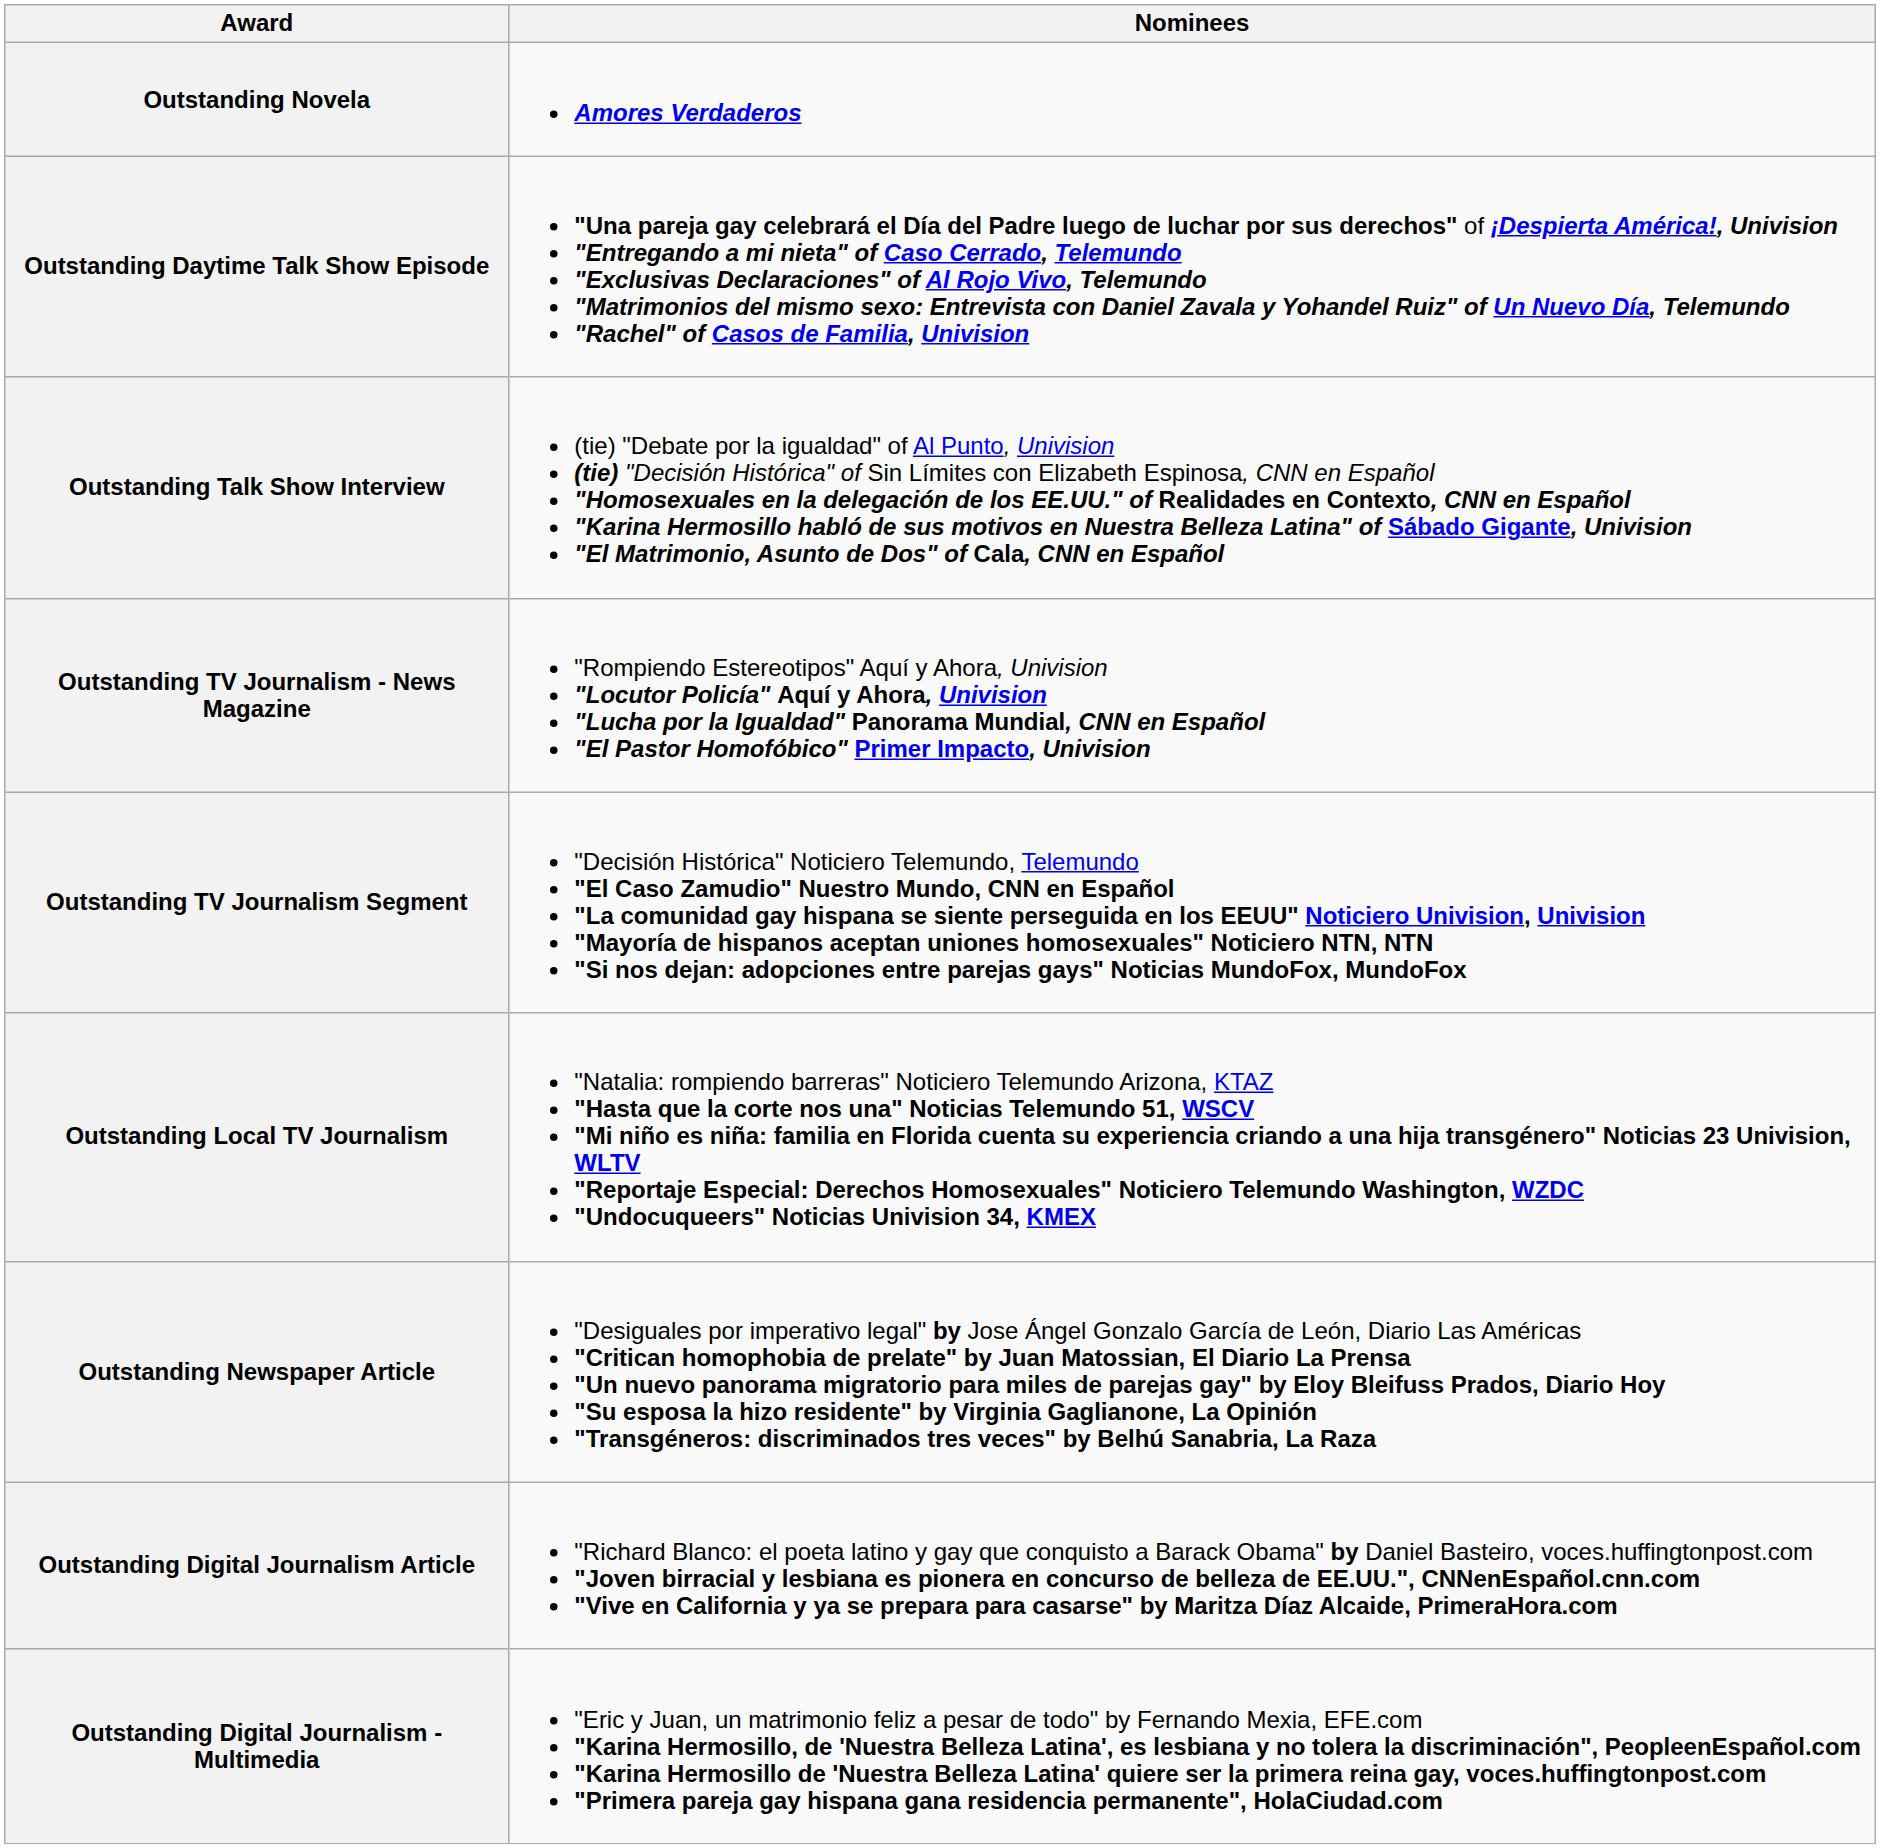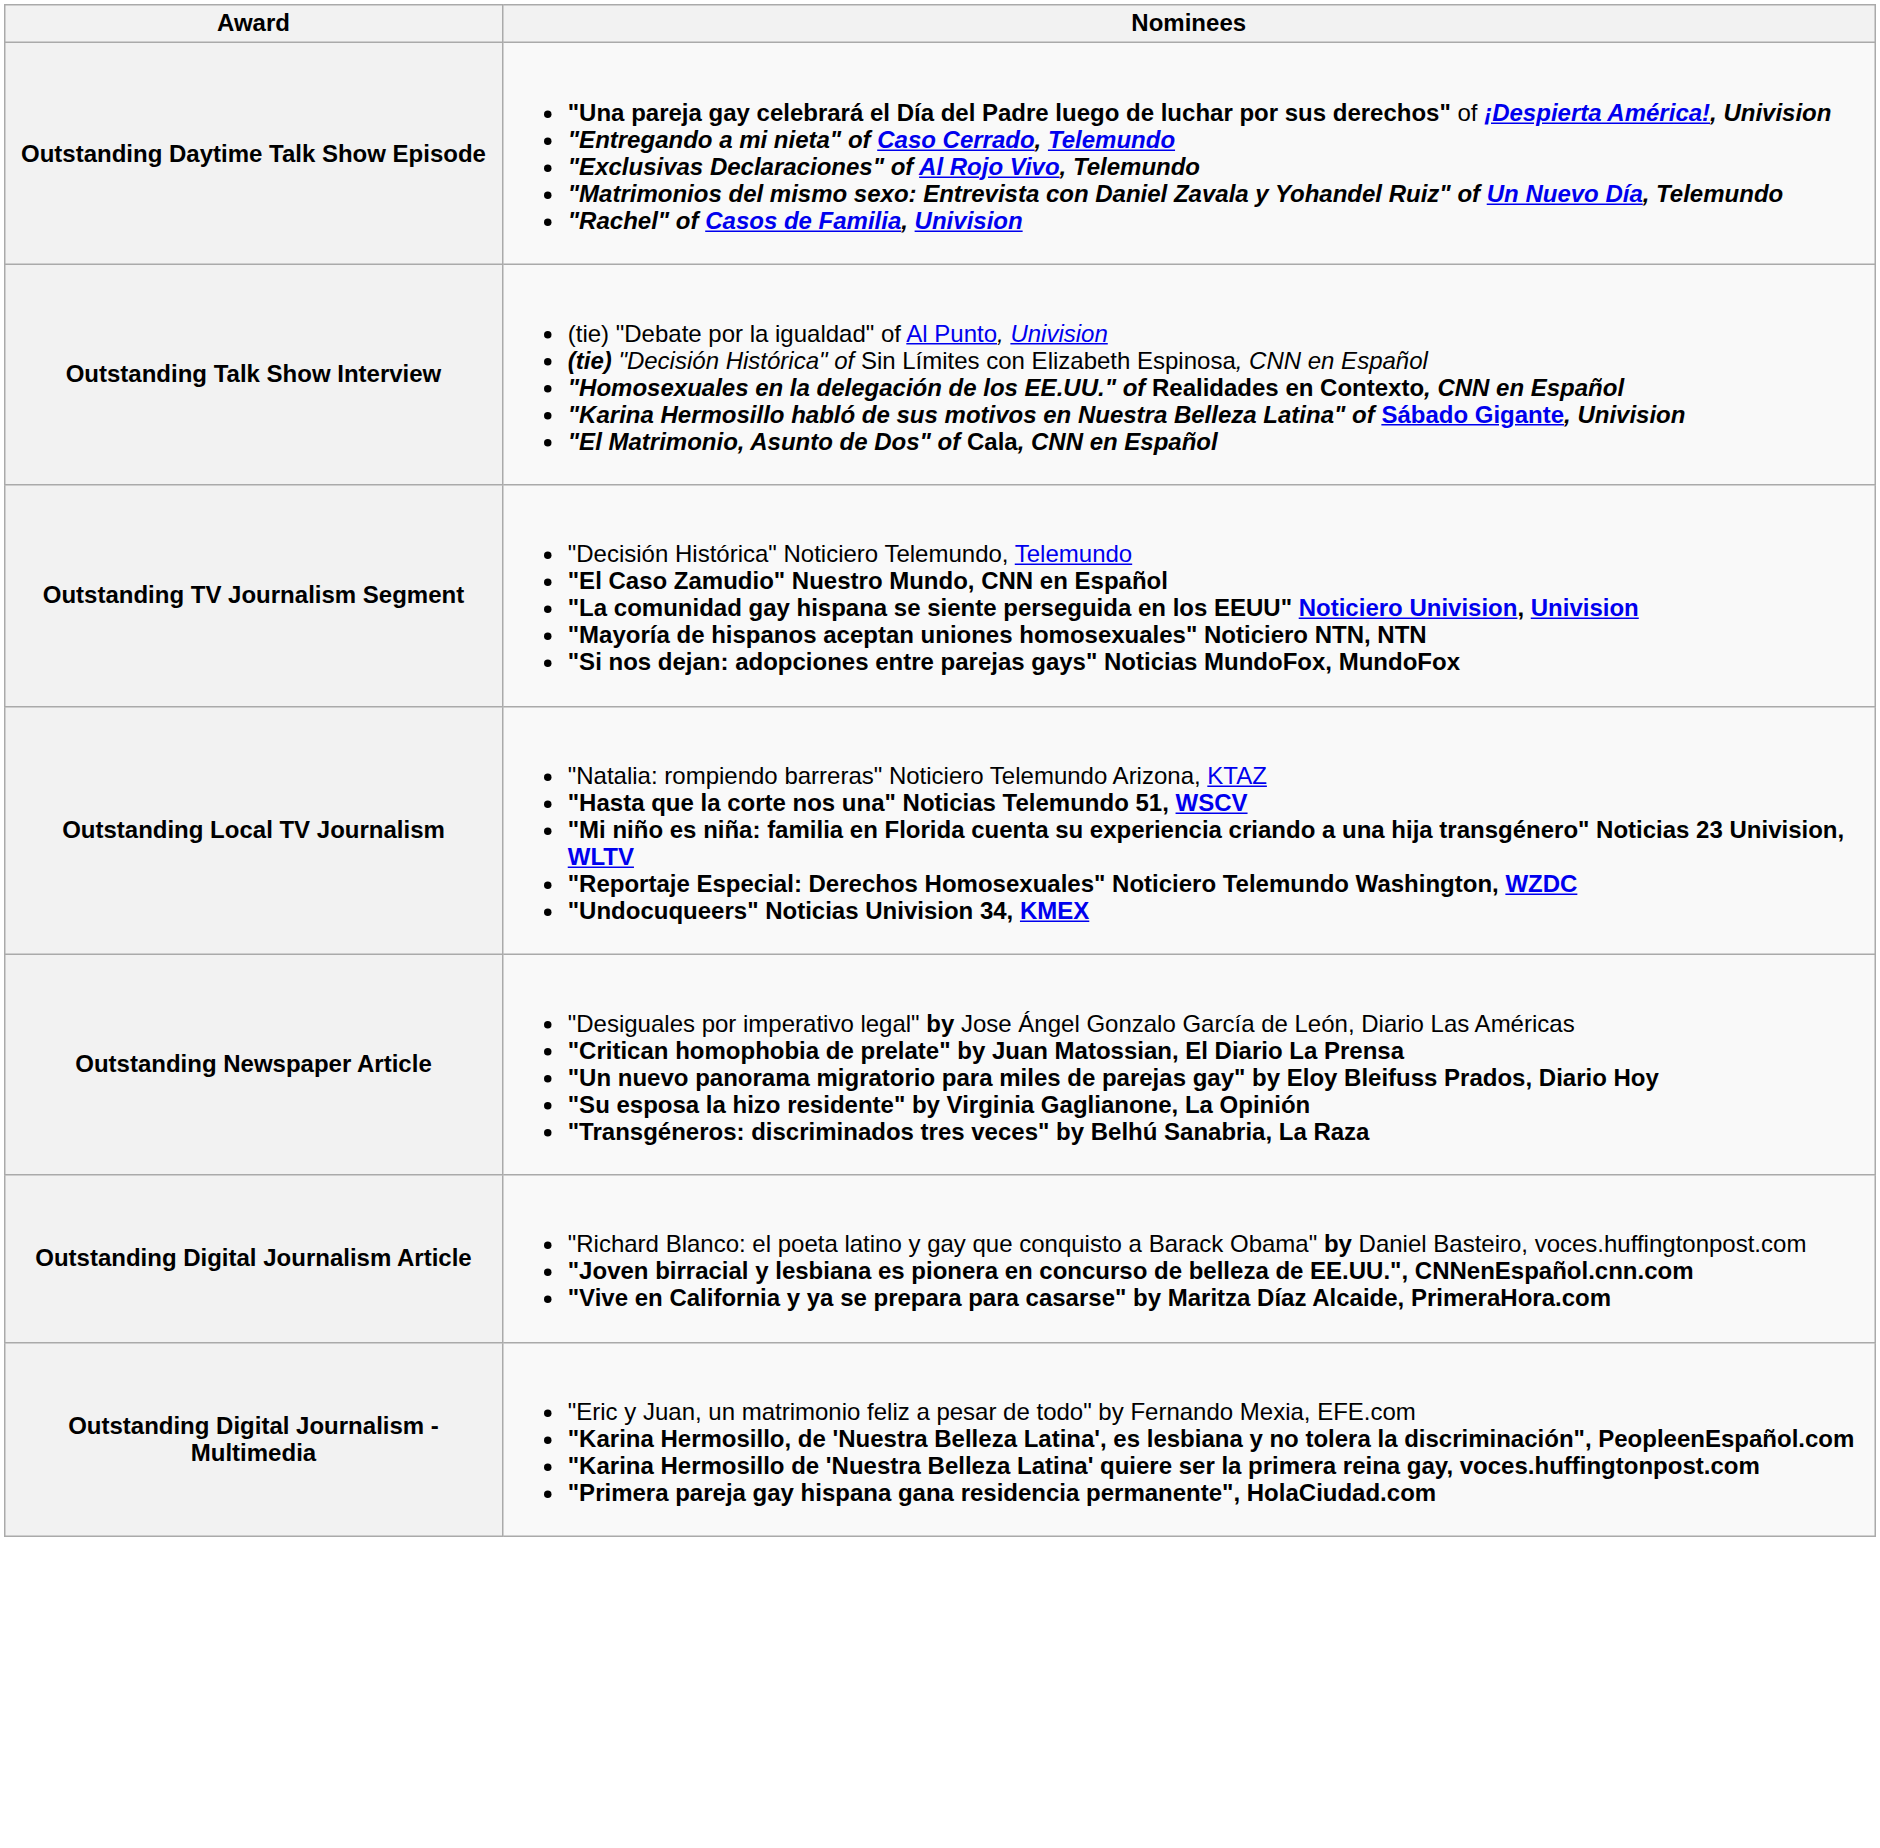 <table class="wikitable sortable">
 <tr>
 <th>Award</th>
 <th>Nominees</th>
-</tr>
-<tr>
-<th scope="row">Outstanding Novela</th>
-<td><br><ul><li><strong><em><a href='#'>Amores Verdaderos</a></em></strong></li></ul></td>
 </tr>
 <tr>
 <th scope="row"><strong>Outstanding Daytime Talk Show Episode</strong></th>
 <td><br><ul><li><strong>"Una pareja gay celebrará el Día del Padre luego de luchar por sus derechos"</strong> of <strong><em><a href='#'>¡Despierta América!</a><em>, Univision<strong></li><li>"Entregando a mi nieta" of </em><a href='#'>Caso Cerrado</a><em>, <a href='#'>Telemundo</a></li><li>"Exclusivas Declaraciones" of </em><a href='#'>Al Rojo Vivo</a><em>, Telemundo</li><li>"Matrimonios del mismo sexo: Entrevista con Daniel Zavala y Yohandel Ruiz" of </em><a href='#'>Un Nuevo Día</a><em>, Telemundo</li><li>"Rachel" of </em><a href='#'>Casos de Familia</a><em>, <a href='#'>Univision</a></li></ul></td>
 </tr>
 <tr>
 <th scope="row"></strong>Outstanding Talk Show Interview<strong></th>
 <td><br><ul><li>(tie) </strong>"Debate por la igualdad" of </em><a href='#'>Al Punto</a><em>, <a href='#'>Univision</a><strong></li><li>(tie) </strong>"Decisión Histórica" of </em>Sin Límites con Elizabeth Espinosa<em>, CNN en Español<strong></li><li>"Homosexuales en la delegación de los EE.UU." of </em>Realidades en Contexto<em>, CNN en Español</li><li>"Karina Hermosillo habló de sus motivos en Nuestra Belleza Latina" of </em><a href='#'>Sábado Gigante</a><em>, Univision</li><li>"El Matrimonio, Asunto de Dos" of </em>Cala<em>, CNN en Español</li></ul></td>
-</tr>
-<tr>
-<th scope="row"></strong>Outstanding TV Journalism - News Magazine<strong></th>
-<td><br><ul><li></strong>"Rompiendo Estereotipos" </em>Aquí y Ahora<em>, Univision<strong></li><li>"Locutor Policía" </em>Aquí y Ahora<em>, <a href='#'>Univision</a></li><li>"Lucha por la Igualdad" </em>Panorama Mundial<em>, CNN en Español</li><li>"El Pastor Homofóbico" </em><a href='#'>Primer Impacto</a><em>, Univision</li></ul></td>
 </tr>
 <tr>
 <th scope="row"></strong>Outstanding TV Journalism Segment<strong></th>
 <td><br><ul><li></strong>"Decisión Histórica" Noticiero Telemundo, <a href='#'>Telemundo</a><strong></li><li>"El Caso Zamudio" Nuestro Mundo, CNN en Español</li><li>"La comunidad gay hispana se siente perseguida en los EEUU" <a href='#'>Noticiero Univision</a>, <a href='#'>Univision</a></li><li>"Mayoría de hispanos aceptan uniones homosexuales" Noticiero NTN, NTN</li><li>"Si nos dejan: adopciones entre parejas gays" Noticias MundoFox, MundoFox</li></ul></td>
 </tr>
 <tr>
 <th scope="row"></strong>Outstanding Local TV Journalism<strong></th>
 <td><br><ul><li></strong>"Natalia: rompiendo barreras" Noticiero Telemundo Arizona, <a href='#'>KTAZ</a><strong></li><li>"Hasta que la corte nos una" Noticias Telemundo 51, <a href='#'>WSCV</a></li><li>"Mi niño es niña: familia en Florida cuenta su experiencia criando a una hija transgénero" Noticias 23 Univision, <a href='#'>WLTV</a></li><li>"Reportaje Especial: Derechos Homosexuales" Noticiero Telemundo Washington, <a href='#'>WZDC</a></li><li>"Undocuqueers" Noticias Univision 34, <a href='#'>KMEX</a></li></ul></td>
 </tr>
 <tr>
 <th scope="row"></strong>Outstanding Newspaper Article<strong></th>
 <td><br><ul><li></strong>"Desiguales por imperativo legal"<strong> by </strong>Jose Ángel Gonzalo García de León, Diario Las Américas<strong></li><li>"Critican homophobia de prelate" by Juan Matossian, El Diario La Prensa</li><li>"Un nuevo panorama migratorio para miles de parejas gay" by Eloy Bleifuss Prados, Diario Hoy</li><li>"Su esposa la hizo residente" by Virginia Gaglianone, La Opinión</li><li>"Transgéneros: discriminados tres veces" by Belhú Sanabria, La Raza</li></ul></td>
 </tr>
 <tr>
 <th scope="row"></strong>Outstanding Digital Journalism Article<strong></th>
 <td><br><ul><li></strong>"Richard Blanco: el poeta latino y gay que conquisto a Barack Obama"<strong> by </strong>Daniel Basteiro, voces.huffingtonpost.com<strong></li><li>"Joven birracial y lesbiana es pionera en concurso de belleza de EE.UU.", CNNenEspañol.cnn.com</li><li>"Vive en California y ya se prepara para casarse" by Maritza Díaz Alcaide, PrimeraHora.com</li></ul></td>
 </tr>
 <tr>
 <th scope="row"></strong>Outstanding Digital Journalism - Multimedia<strong></th>
 <td><br><ul><li></strong>"Eric y Juan, un matrimonio feliz a pesar de todo" by Fernando Mexia, EFE.com<strong></li><li>"Karina Hermosillo, de 'Nuestra Belleza Latina', es lesbiana y no tolera la discriminación", PeopleenEspañol.com</li><li>"Karina Hermosillo de 'Nuestra Belleza Latina' quiere ser la primera reina gay, voces.huffingtonpost.com</li><li>"Primera pareja gay hispana gana residencia permanente", HolaCiudad.com</li></ul></td>
 </tr>
 </table>
